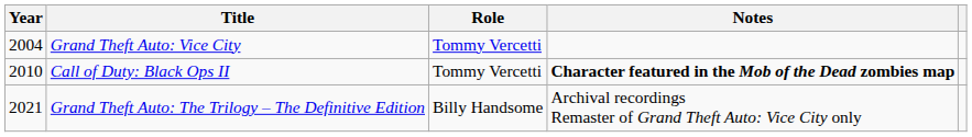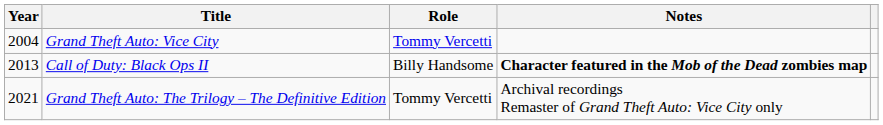 <table class = "wikitable">
 <tr>
 <th>Year</th>
 <th>Title</th>
 <th>Role</th>
 <th class="unsortable">Notes</th>
 <th class="unsortable"></th>
 </tr>
 <tr>
 <td>2004</td>
 <td><em><a href='#'>Grand Theft Auto: Vice City</a></em></td>
 <td><a href='#'>Tommy Vercetti</a></td>
 <td></td>
 <td></td>
 </tr>
 <tr>
-<td>2010</td>
+<td>2013</td>
 <td><em><a href='#'>Call of Duty: Black Ops II</a></em></td>
-<td>Tommy Vercetti</td>
+<td>Billy Handsome</td>
 <td><strong>Character featured in the <em>Mob of the Dead</em> zombies map</strong></td>
 <td></td>
 </tr>
 <tr>
 <td>2021</td>
 <td><em><a href='#'>Grand Theft Auto: The Trilogy – The Definitive Edition</a></em></td>
-<td>Billy Handsome</td>
+<td>Tommy Vercetti</td>
 <td>Archival recordings<br>Remaster of <em>Grand Theft Auto: Vice City</em> only</td>
 <td></td>
 </tr>
 </table>
